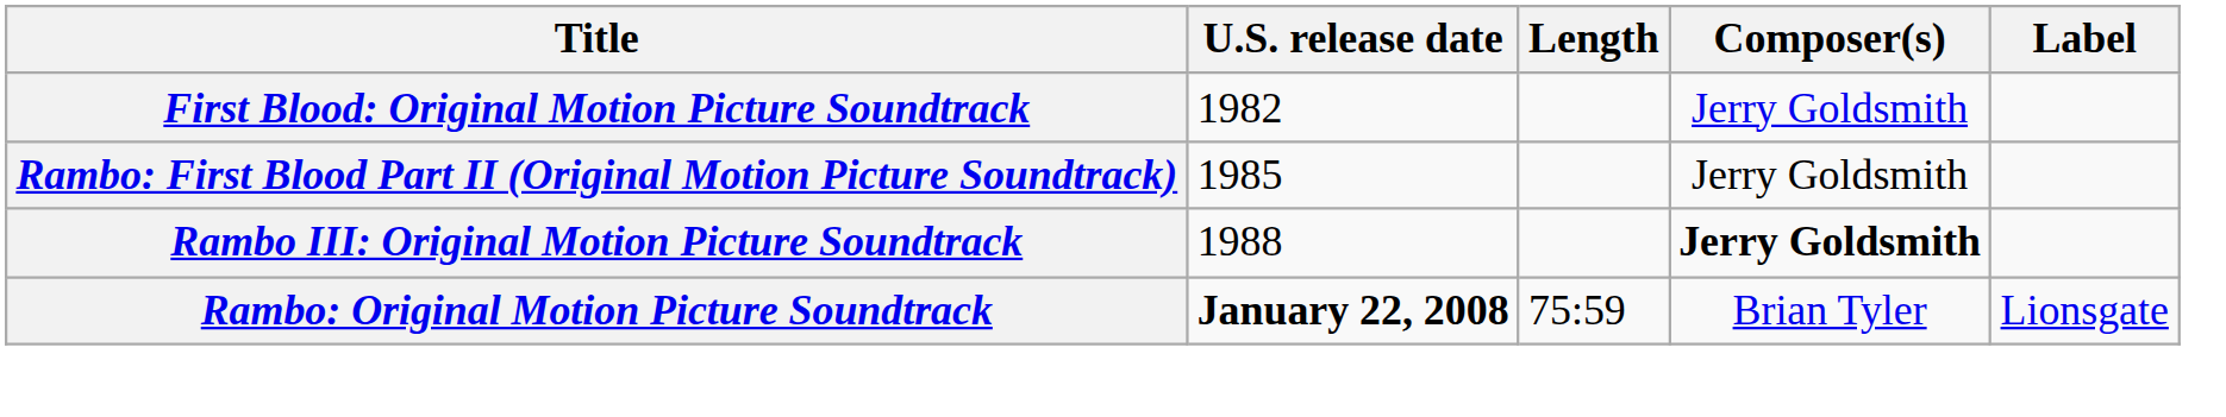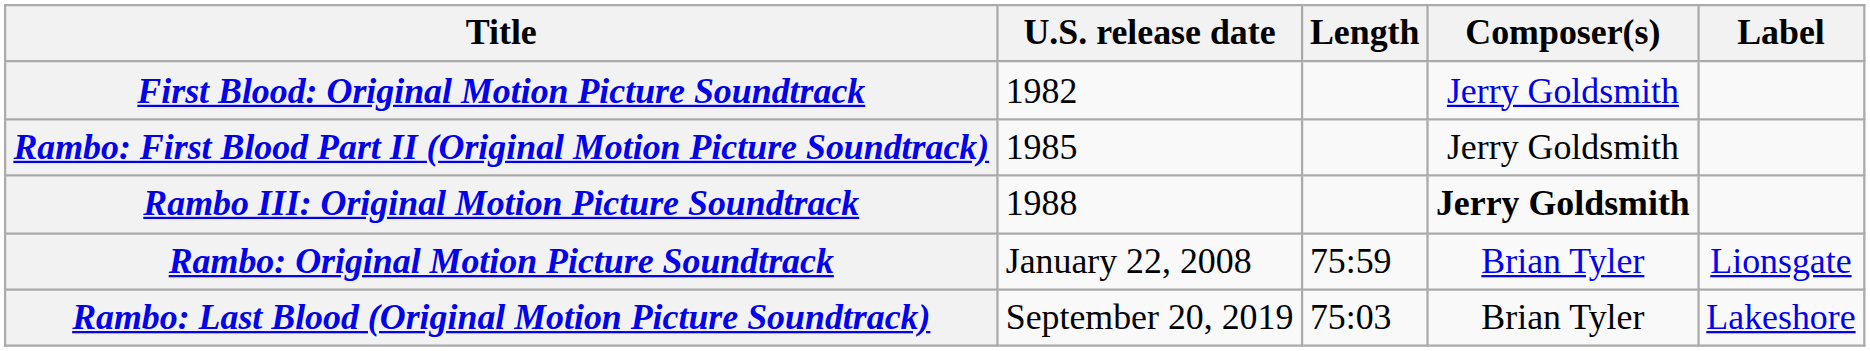 <table class="wikitable plainrowheaders" style="text-align:center;">
 <tr>
 <th>Title</th>
 <th>U.S. release date</th>
 <th>Length</th>
 <th>Composer(s)</th>
 <th>Label</th>
 </tr>
 <tr>
 <th scope="row"><em><a href='#'>First Blood: Original Motion Picture Soundtrack</a></em></th>
 <td style="text-align:left">1982</td>
 <td style="text-align:left"></td>
 <td><a href='#'>Jerry Goldsmith</a></td>
 <td></td>
 </tr>
 <tr>
 <th scope="row"><em><a href='#'>Rambo: First Blood Part II (Original Motion Picture Soundtrack)</a></em></th>
 <td style="text-align:left">1985</td>
 <td style="text-align:left"></td>
 <td>Jerry Goldsmith</td>
 <td></td>
 </tr>
 <tr>
 <th scope="row"><em><a href='#'>Rambo III: Original Motion Picture Soundtrack</a></em></th>
 <td style="text-align:left">1988</td>
 <td style="text-align:left"></td>
 <td><strong>Jerry Goldsmith</strong></td>
 <td></td>
 </tr>
 <tr>
 <th scope="row"><em><a href='#'>Rambo: Original Motion Picture Soundtrack</a></em></th>
-<td style="text-align:left"><strong>January 22, 2008</strong></td>
+<td style="text-align:left">January 22, 2008</td>
 <td style="text-align:left">75:59</td>
 <td><a href='#'>Brian Tyler</a></td>
 <td><a href='#'>Lionsgate</a></td>
 </tr>
+<tr>
+<th scope="row"><em><a href='#'>Rambo: Last Blood (Original Motion Picture Soundtrack)</a></em></th>
+<td style="text-align:left">September 20, 2019</td>
+<td style="text-align:left">75:03</td>
+<td>Brian Tyler</td>
+<td><a href='#'>Lakeshore</a></td>
+</tr>
 </table>
